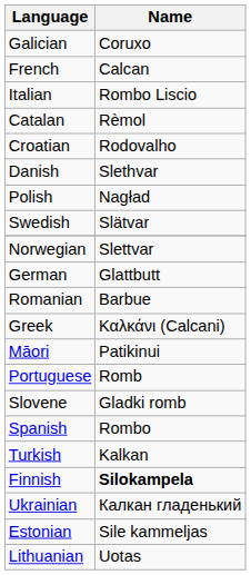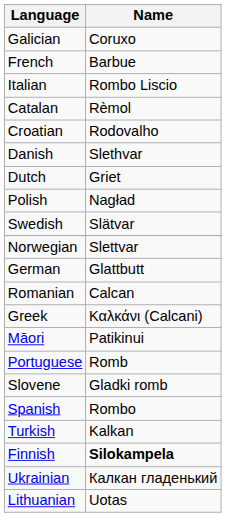 <table class="wikitable sortable">
 <tr>
 <th>Language</th>
 <th>Name</th>
 </tr>
 <tr>
 <td>Galician</td>
 <td>Coruxo</td>
 </tr>
 <tr>
 <td>French</td>
-<td>Calcan</td>
+<td>Barbue</td>
 </tr>
 <tr>
 <td>Italian</td>
 <td>Rombo Liscio</td>
 </tr>
 <tr>
 <td>Catalan</td>
 <td>Rèmol</td>
 </tr>
 <tr>
 <td>Croatian</td>
 <td>Rodovalho</td>
 </tr>
 <tr>
 <td>Danish</td>
 <td>Slethvar</td>
+</tr>
+<tr>
+<td>Dutch</td>
+<td>Griet</td>
 </tr>
 <tr>
 <td>Polish</td>
 <td>Nagład</td>
 </tr>
 <tr>
 <td>Swedish</td>
 <td>Slätvar</td>
 </tr>
 <tr>
 </tr>
 <tr>
 <td>Norwegian</td>
 <td>Slettvar</td>
 </tr>
 <tr>
 <td>German</td>
 <td>Glattbutt</td>
 </tr>
 <tr>
 <td>Romanian</td>
-<td>Barbue</td>
+<td>Calcan</td>
 </tr>
 <tr>
 <td>Greek</td>
 <td>Καλκάνι (Calcani)</td>
 </tr>
 <tr>
 <td><a href='#'>Māori</a></td>
 <td>Patikinui</td>
 </tr>
 <tr>
 <td><a href='#'>Portuguese</a></td>
 <td>Romb</td>
 </tr>
 <tr>
 <td>Slovene</td>
 <td>Gladki romb</td>
 </tr>
 <tr>
 <td><a href='#'>Spanish</a></td>
 <td>Rombo</td>
 </tr>
 <tr>
 <td><a href='#'>Turkish</a></td>
 <td>Kalkan</td>
 </tr>
 <tr>
 <td><a href='#'>Finnish</a></td>
 <td><strong>Silokampela</strong></td>
 </tr>
 <tr>
 <td><a href='#'>Ukrainian</a></td>
 <td>Калкан гладенький</td>
 </tr>
 <tr>
-<td><a href='#'>Estonian</a></td>
-<td>Sile kammeljas</td>
-</tr>
-<tr>
 <td><a href='#'>Lithuanian</a></td>
 <td>Uotas</td>
 </tr>
 </table>
